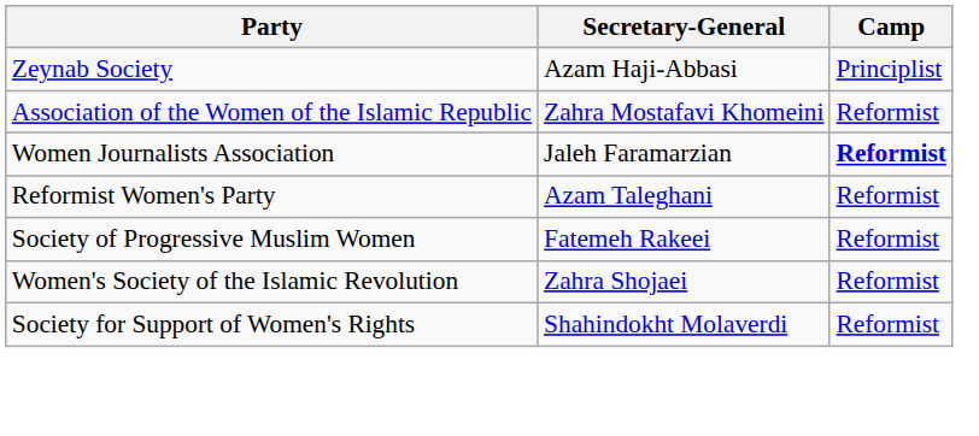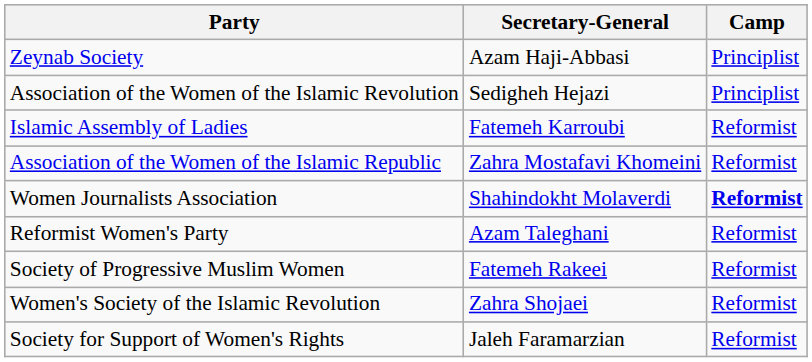 <table class="wikitable sortable" style="text-align:left; font-size:85%; line-height:16px;">
 <tr>
 <th>Party</th>
 <th>Secretary-General</th>
 <th>Camp</th>
 </tr>
 <tr>
 <td><a href='#'>Zeynab Society</a></td>
 <td>Azam Haji-Abbasi</td>
 <td><a href='#'>Principlist</a></td>
 </tr>
 <tr>
+<td>Association of the Women of the Islamic Revolution</td>
+<td>Sedigheh Hejazi</td>
+<td><a href='#'>Principlist</a></td>
+</tr>
+<tr>
+<td><a href='#'>Islamic Assembly of Ladies</a></td>
+<td><a href='#'>Fatemeh Karroubi</a></td>
+<td><a href='#'>Reformist</a></td>
+</tr>
+<tr>
 <td><a href='#'>Association of the Women of the Islamic Republic</a></td>
 <td><a href='#'>Zahra Mostafavi Khomeini</a></td>
 <td><a href='#'>Reformist</a></td>
 </tr>
 <tr>
 <td>Women Journalists Association</td>
-<td>Jaleh Faramarzian</td>
+<td><a href='#'>Shahindokht Molaverdi</a></td>
 <td><strong><a href='#'>Reformist</a></strong></td>
 </tr>
 <tr>
 <td>Reformist Women's Party</td>
 <td><a href='#'>Azam Taleghani</a></td>
 <td><a href='#'>Reformist</a></td>
 </tr>
 <tr>
 <td>Society of Progressive Muslim Women</td>
 <td><a href='#'>Fatemeh Rakeei</a></td>
 <td><a href='#'>Reformist</a></td>
 </tr>
 <tr>
 <td>Women's Society of the Islamic Revolution</td>
 <td><a href='#'>Zahra Shojaei</a></td>
 <td><a href='#'>Reformist</a></td>
 </tr>
 <tr>
 <td>Society for Support of Women's Rights</td>
-<td><a href='#'>Shahindokht Molaverdi</a></td>
+<td>Jaleh Faramarzian</td>
 <td><a href='#'>Reformist</a></td>
 </tr>
 </table>
